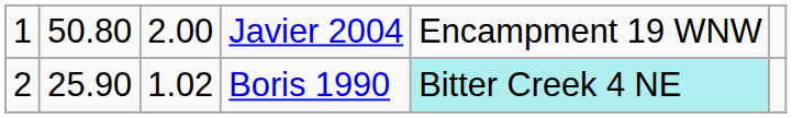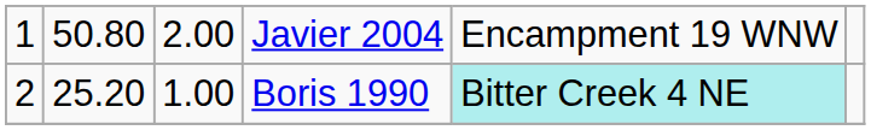 <table class="wikitable">
 <tr>
 <td>1</td>
 <td>50.80</td>
 <td>2.00</td>
 <td><a href='#'>Javier 2004</a></td>
 <td>Encampment 19 WNW</td>
 <td></td>
 </tr>
 <tr>
 <td>2</td>
-<td>25.90</td>
-<td>1.02</td>
+<td>25.20</td>
+<td>1.00</td>
 <td><a href='#'>Boris 1990</a></td>
 <td style="background: paleturquoise;">Bitter Creek 4 NE</td>
 <td></td>
 </tr>
 <tr>
 </tr>
 </table>
